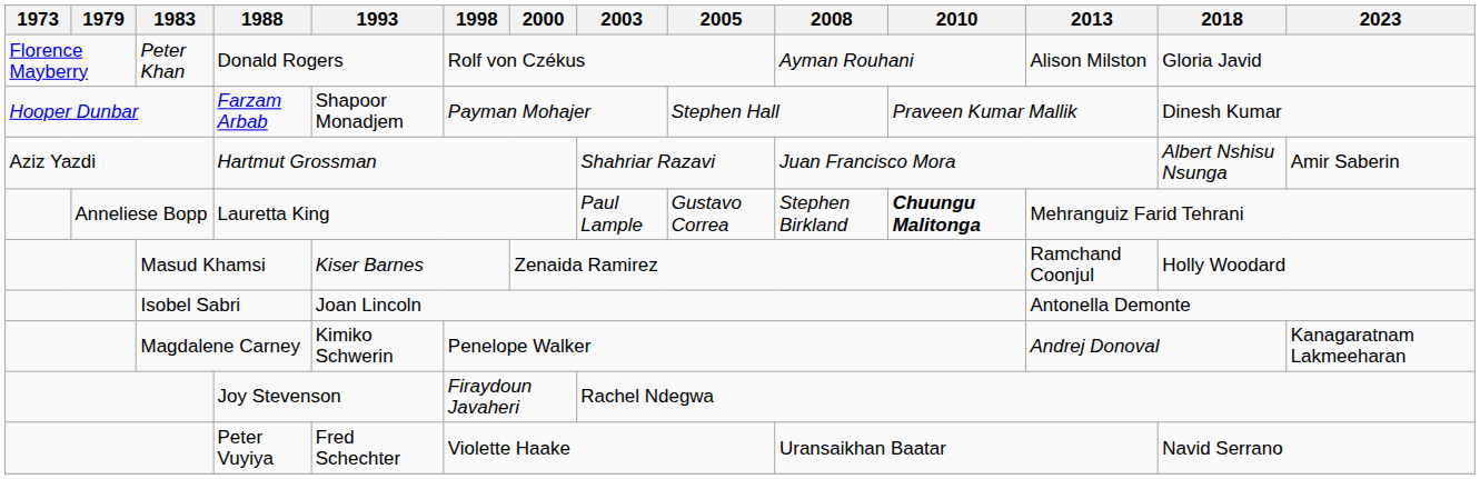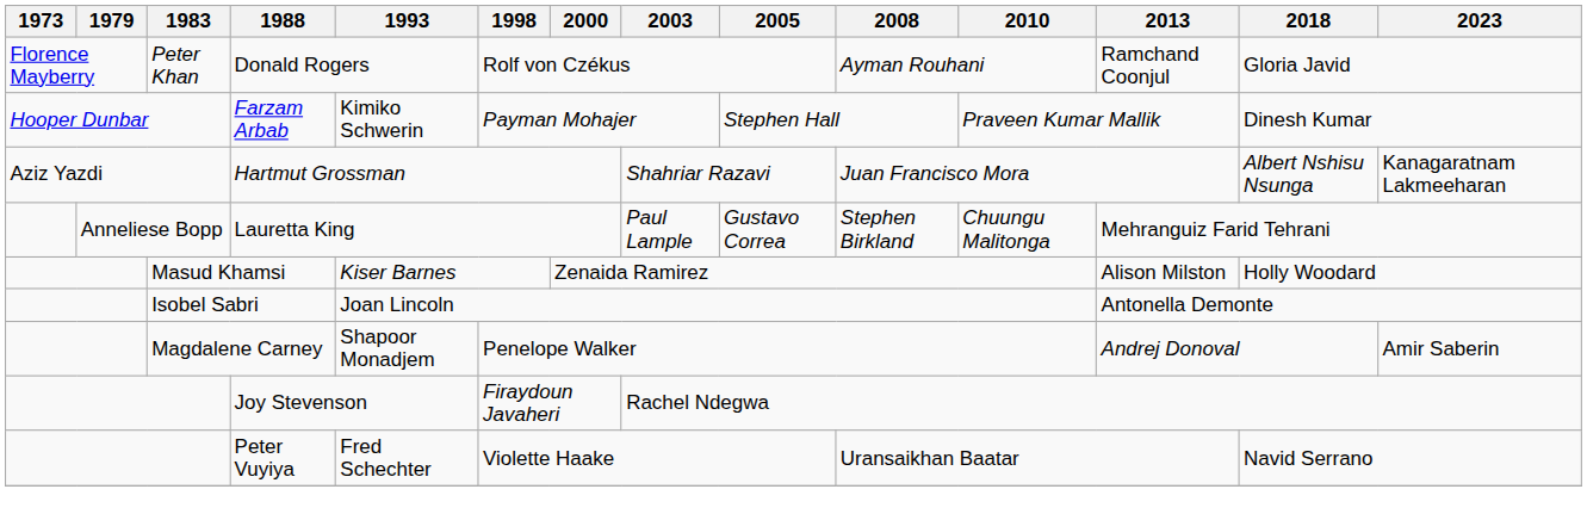 <table class="wikitable">
 <tr style="background:#EFEFEF;">
 <th>1973</th>
 <th>1979</th>
 <th>1983</th>
 <th>1988</th>
 <th>1993</th>
 <th>1998</th>
 <th>2000</th>
 <th>2003</th>
 <th>2005</th>
 <th>2008</th>
 <th>2010</th>
 <th>2013</th>
 <th>2018</th>
 <th>2023</th>
 </tr>
 <tr>
 <td colspan=2><a href='#'>Florence Mayberry</a></td>
 <td><em>Peter Khan</em></td>
 <td colspan=2>Donald Rogers</td>
 <td colspan=4>Rolf von Czékus</td>
 <td colspan=2><em>Ayman Rouhani</em></td>
-<td>Alison Milston</td>
+<td>Ramchand Coonjul</td>
 <td colspan=2>Gloria Javid</td>
 </tr>
 <tr>
 <td colspan=3><em><a href='#'>Hooper Dunbar</a></em></td>
 <td><em><a href='#'>Farzam Arbab</a></em></td>
-<td>Shapoor Monadjem</td>
+<td>Kimiko Schwerin</td>
 <td colspan=3><em>Payman Mohajer</em></td>
 <td colspan=2><em>Stephen Hall</em></td>
 <td colspan=2><em>Praveen Kumar Mallik</em></td>
 <td colspan=2>Dinesh Kumar</td>
 </tr>
 <tr>
 <td colspan=3>Aziz Yazdi</td>
 <td colspan=4><em>Hartmut Grossman</em></td>
 <td colspan=2><em>Shahriar Razavi</em></td>
 <td colspan=3><em>Juan Francisco Mora</em></td>
 <td><em>Albert Nshisu Nsunga</em></td>
-<td>Amir Saberin</td>
+<td>Kanagaratnam Lakmeeharan</td>
 </tr>
 <tr>
 <td></td>
 <td colspan=2>Anneliese Bopp</td>
 <td colspan=4>Lauretta King</td>
 <td><em>Paul Lample</em></td>
 <td><em>Gustavo Correa</em></td>
 <td><em>Stephen Birkland</em></td>
-<td><strong><em>Chuungu Malitonga</em></strong></td>
+<td><em>Chuungu Malitonga</em></td>
 <td colspan=3>Mehranguiz Farid Tehrani</td>
 </tr>
 <tr>
 <td colspan=2></td>
 <td colspan=2>Masud Khamsi</td>
 <td colspan=2><em>Kiser Barnes</em></td>
 <td colspan=5>Zenaida Ramirez</td>
-<td>Ramchand Coonjul</td>
+<td>Alison Milston</td>
 <td colspan=2>Holly Woodard</td>
 </tr>
 <tr>
 <td colspan=2></td>
 <td colspan=2>Isobel Sabri</td>
 <td colspan=7>Joan Lincoln</td>
 <td colspan=3>Antonella Demonte</td>
 </tr>
 <tr>
 <td colspan=2></td>
 <td colspan=2>Magdalene Carney</td>
-<td>Kimiko Schwerin</td>
+<td>Shapoor Monadjem</td>
 <td colspan=6>Penelope Walker</td>
 <td colspan=2><em>Andrej Donoval</em></td>
-<td>Kanagaratnam Lakmeeharan</td>
+<td>Amir Saberin</td>
 </tr>
 <tr>
 <td colspan=3></td>
 <td colspan=2>Joy Stevenson</td>
 <td colspan=2><em>Firaydoun Javaheri</em></td>
 <td colspan=7>Rachel Ndegwa</td>
 </tr>
 <tr>
 <td colspan=3></td>
 <td>Peter Vuyiya</td>
 <td>Fred Schechter</td>
 <td colspan=4>Violette Haake</td>
 <td colspan=3>Uransaikhan Baatar</td>
 <td colspan=2>Navid Serrano</td>
 </tr>
 <tr>
 </tr>
 </table>
